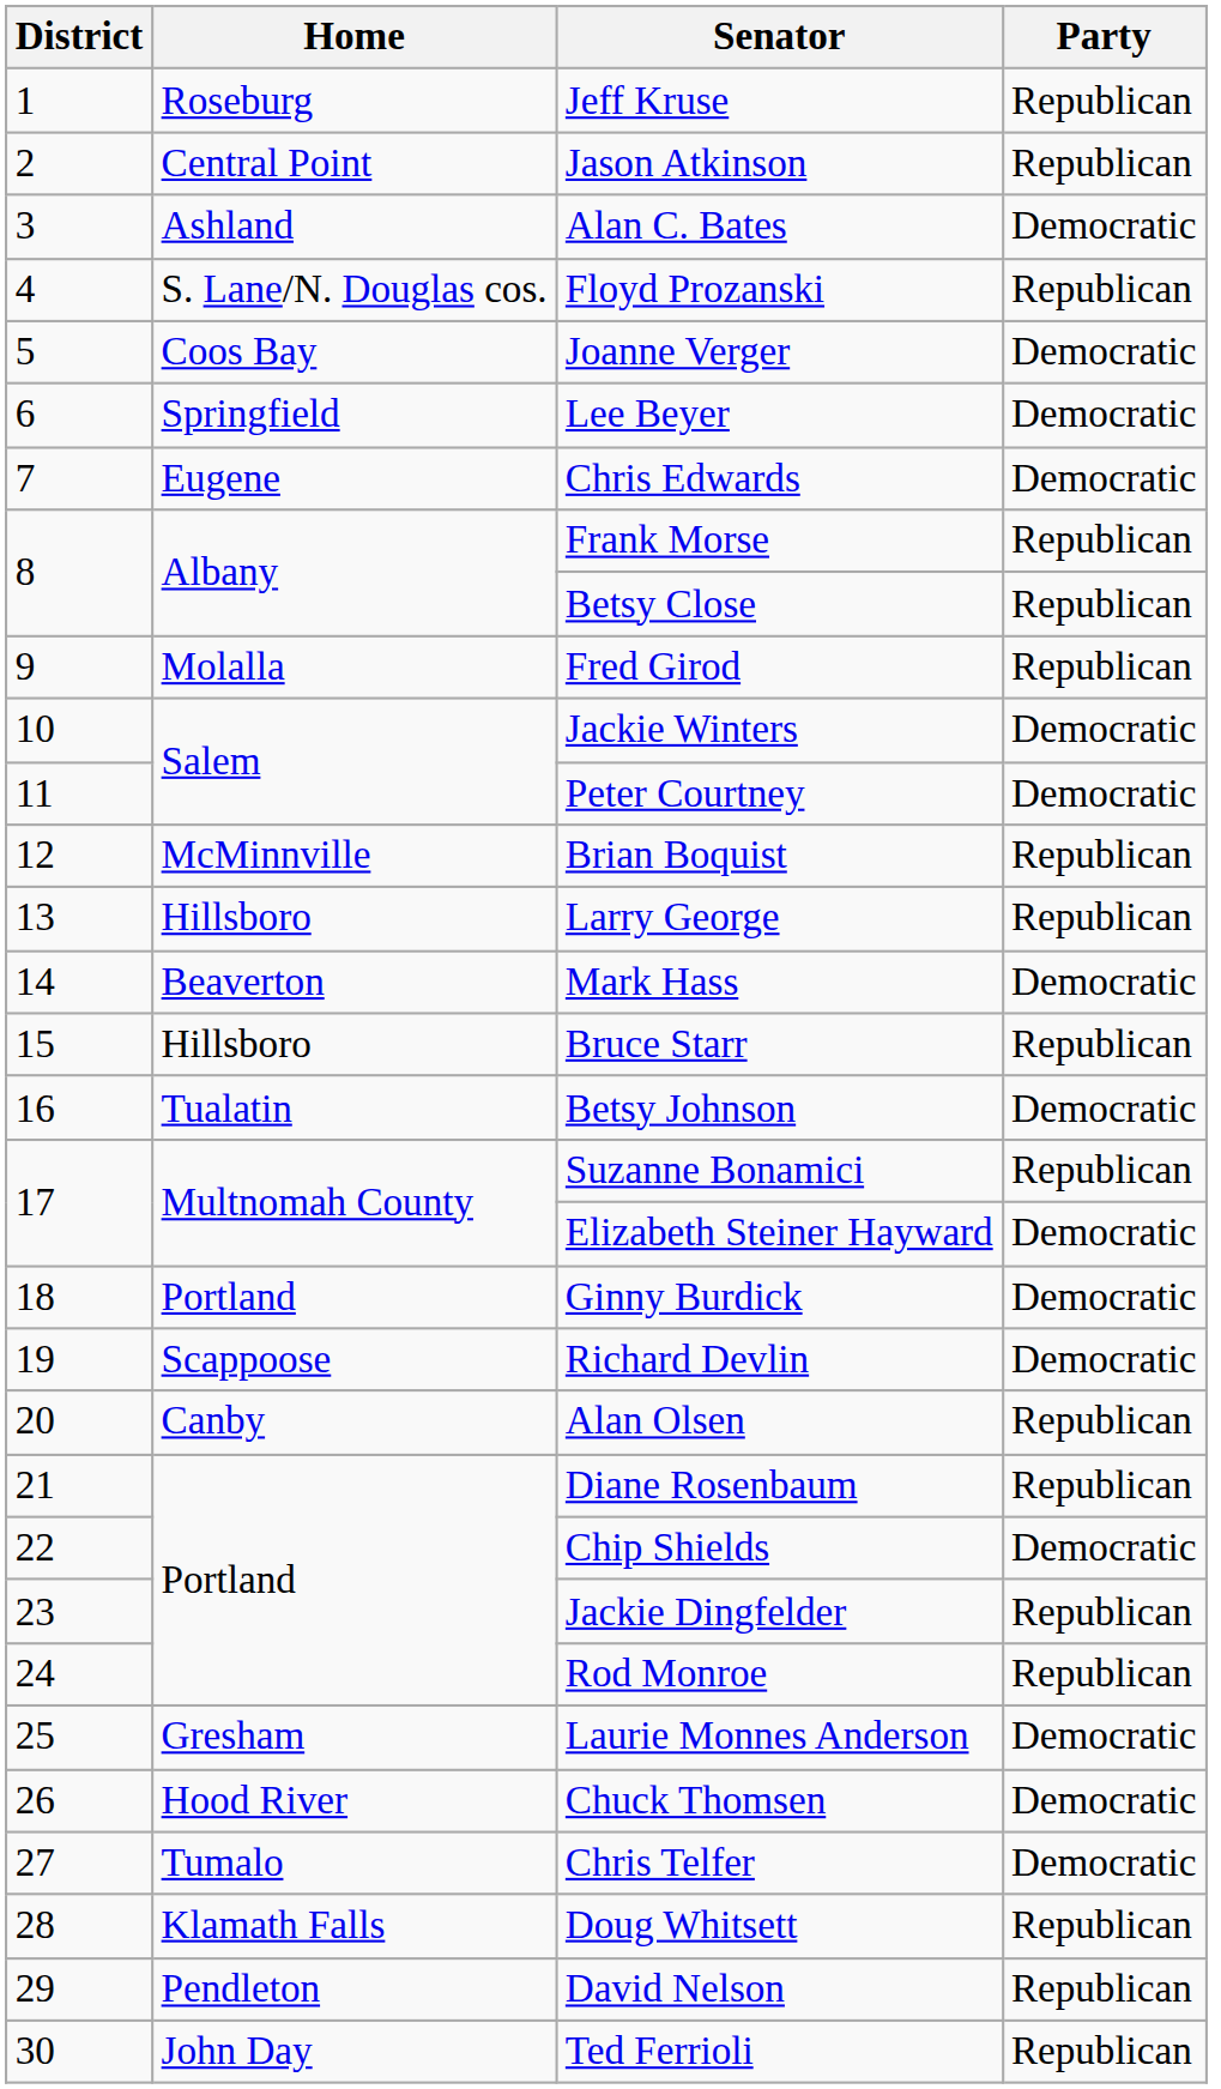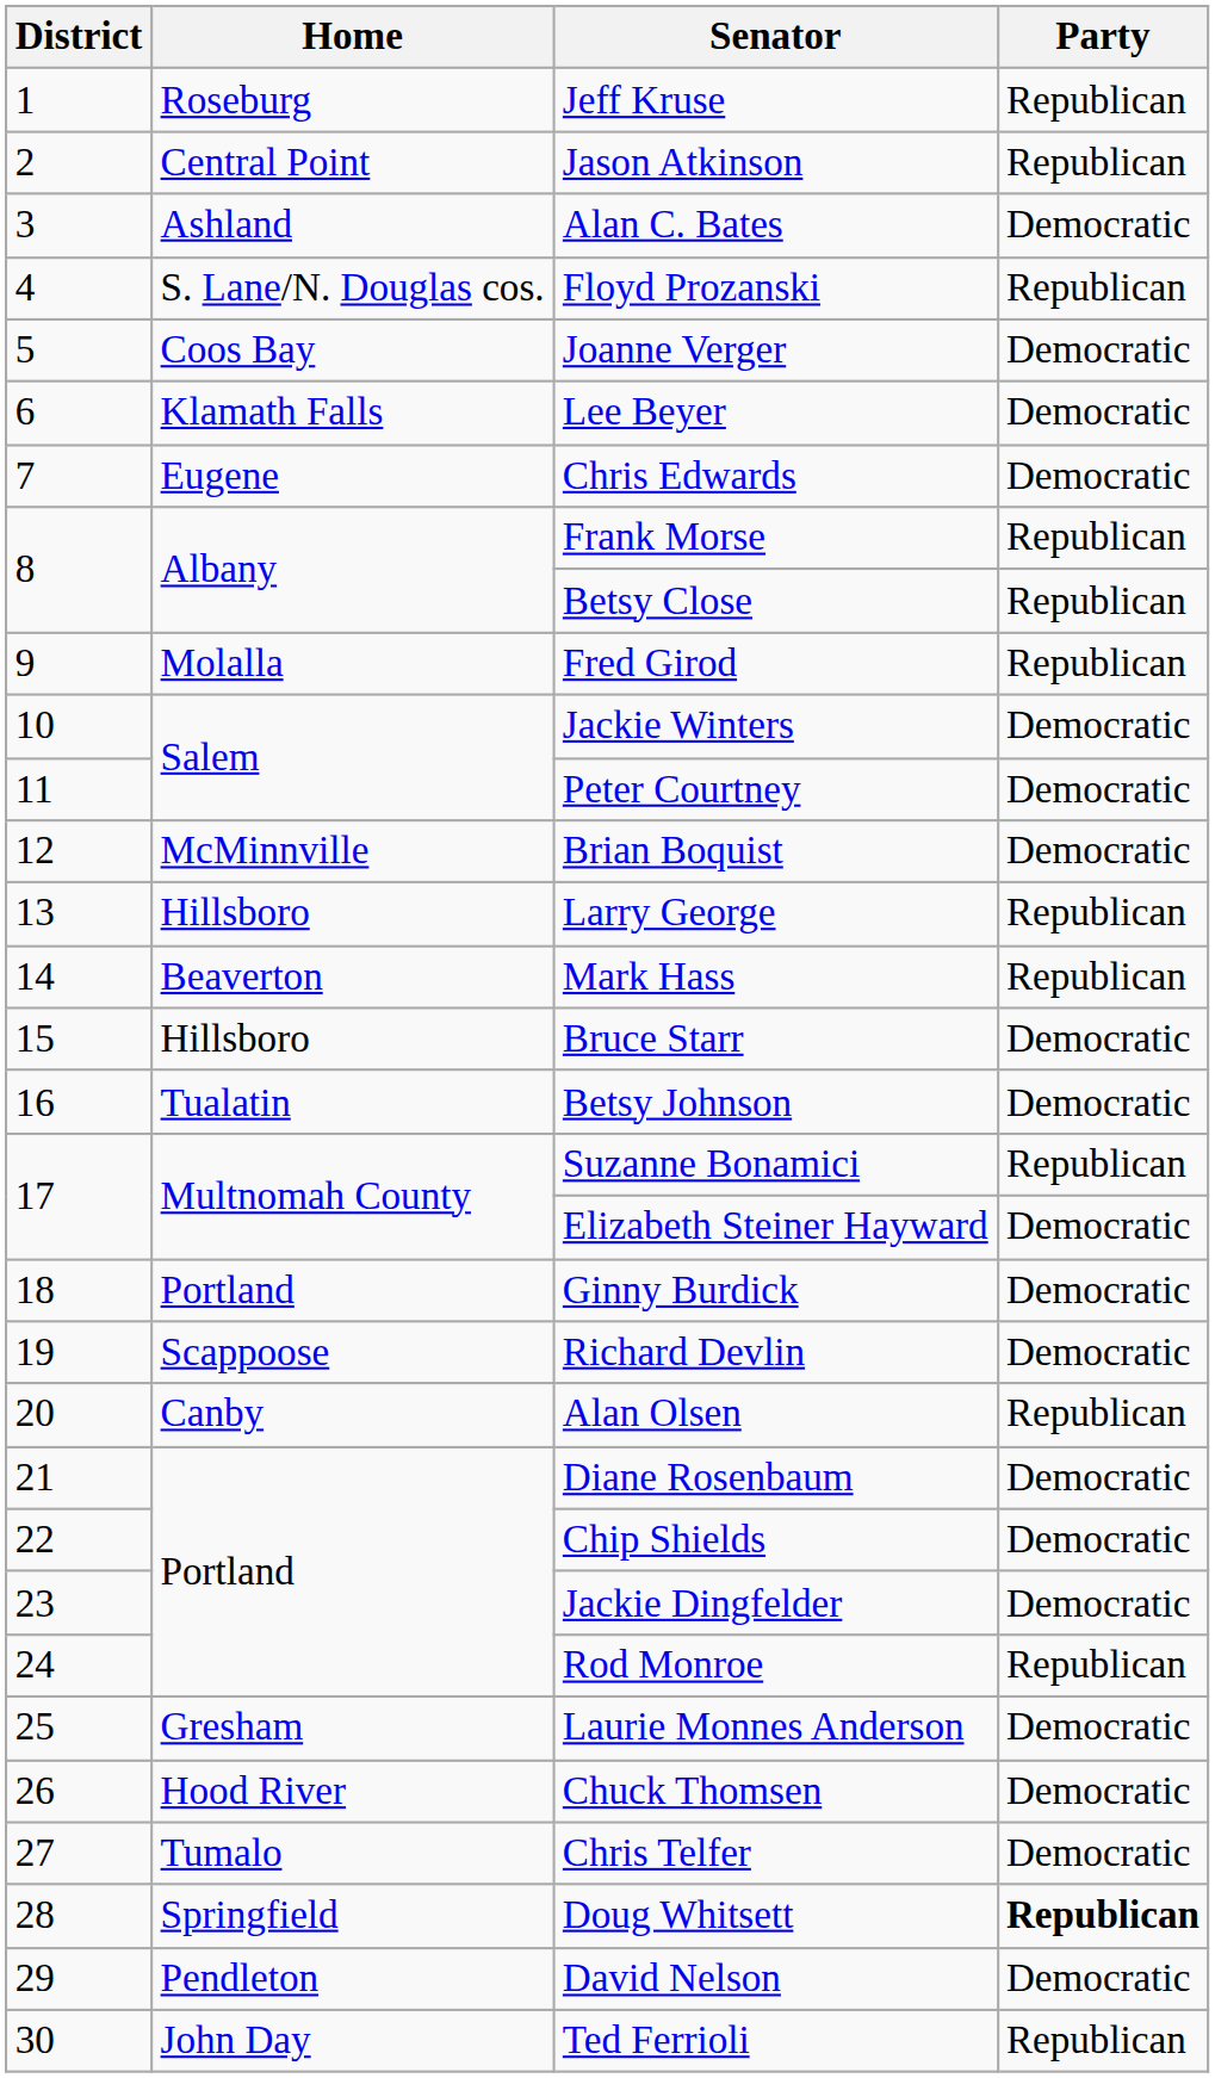 <table class="wikitable">
 <tr>
 <th>District</th>
 <th>Home</th>
 <th>Senator</th>
 <th>Party</th>
 </tr>
 <tr>
 <td>1</td>
 <td><a href='#'>Roseburg</a></td>
 <td><a href='#'>Jeff Kruse</a></td>
 <td>Republican</td>
 </tr>
 <tr>
 <td>2</td>
 <td><a href='#'>Central Point</a></td>
 <td><a href='#'>Jason Atkinson</a></td>
 <td>Republican</td>
 </tr>
 <tr>
 <td>3</td>
 <td><a href='#'>Ashland</a></td>
 <td><a href='#'>Alan C. Bates</a></td>
 <td>Democratic</td>
 </tr>
 <tr>
 <td>4</td>
 <td>S. <a href='#'>Lane</a>/N. <a href='#'>Douglas</a> cos.</td>
 <td><a href='#'>Floyd Prozanski</a></td>
 <td>Republican</td>
 </tr>
 <tr>
 <td>5</td>
 <td><a href='#'>Coos Bay</a></td>
 <td><a href='#'>Joanne Verger</a></td>
 <td>Democratic</td>
 </tr>
 <tr>
 <td>6</td>
-<td><a href='#'>Springfield</a></td>
+<td><a href='#'>Klamath Falls</a></td>
 <td><a href='#'>Lee Beyer</a></td>
 <td>Democratic</td>
 </tr>
 <tr>
 <td>7</td>
 <td><a href='#'>Eugene</a></td>
 <td><a href='#'>Chris Edwards</a></td>
 <td>Democratic</td>
 </tr>
 <tr>
 <td rowspan=2>8</td>
 <td rowspan="2"><a href='#'>Albany</a></td>
 <td><a href='#'>Frank Morse</a></td>
 <td>Republican</td>
 </tr>
 <tr>
 <td><a href='#'>Betsy Close</a></td>
 <td>Republican</td>
 </tr>
 <tr>
 <td>9</td>
 <td><a href='#'>Molalla</a></td>
 <td><a href='#'>Fred Girod</a></td>
 <td>Republican</td>
 </tr>
 <tr>
 <td>10</td>
 <td rowspan="2"><a href='#'>Salem</a></td>
 <td><a href='#'>Jackie Winters</a></td>
 <td>Democratic</td>
 </tr>
 <tr>
 <td>11</td>
 <td><a href='#'>Peter Courtney</a></td>
 <td>Democratic</td>
 </tr>
 <tr>
 <td>12</td>
 <td><a href='#'>McMinnville</a></td>
 <td><a href='#'>Brian Boquist</a></td>
-<td>Republican</td>
+<td>Democratic</td>
 </tr>
 <tr>
 <td>13</td>
 <td><a href='#'>Hillsboro</a></td>
 <td><a href='#'>Larry George</a></td>
 <td>Republican</td>
 </tr>
 <tr>
 <td>14</td>
 <td><a href='#'>Beaverton</a></td>
 <td><a href='#'>Mark Hass</a></td>
-<td>Democratic</td>
+<td>Republican</td>
 </tr>
 <tr>
 <td>15</td>
 <td>Hillsboro</td>
 <td><a href='#'>Bruce Starr</a></td>
-<td>Republican</td>
+<td>Democratic</td>
 </tr>
 <tr>
 <td>16</td>
 <td><a href='#'>Tualatin</a></td>
 <td><a href='#'>Betsy Johnson</a></td>
 <td>Democratic</td>
 </tr>
 <tr>
 <td rowspan=2>17</td>
 <td rowspan="2"><a href='#'>Multnomah County</a></td>
 <td><a href='#'>Suzanne Bonamici</a></td>
 <td>Republican</td>
 </tr>
 <tr>
 <td><a href='#'>Elizabeth Steiner Hayward</a></td>
 <td>Democratic</td>
 </tr>
 <tr>
 <td>18</td>
 <td><a href='#'>Portland</a></td>
 <td><a href='#'>Ginny Burdick</a></td>
 <td>Democratic</td>
 </tr>
 <tr>
 <td>19</td>
 <td><a href='#'>Scappoose</a></td>
 <td><a href='#'>Richard Devlin</a></td>
 <td>Democratic</td>
 </tr>
 <tr>
 <td>20</td>
 <td><a href='#'>Canby</a></td>
 <td><a href='#'>Alan Olsen</a></td>
 <td>Republican</td>
 </tr>
 <tr>
 <td>21</td>
 <td rowspan="4">Portland</td>
 <td><a href='#'>Diane Rosenbaum</a></td>
-<td>Republican</td>
+<td>Democratic</td>
 </tr>
 <tr>
 <td>22</td>
 <td><a href='#'>Chip Shields</a></td>
 <td>Democratic</td>
 </tr>
 <tr>
 <td>23</td>
 <td><a href='#'>Jackie Dingfelder</a></td>
-<td>Republican</td>
+<td>Democratic</td>
 </tr>
 <tr>
 <td>24</td>
 <td><a href='#'>Rod Monroe</a></td>
 <td>Republican</td>
 </tr>
 <tr>
 <td>25</td>
 <td><a href='#'>Gresham</a></td>
 <td><a href='#'>Laurie Monnes Anderson</a></td>
 <td>Democratic</td>
 </tr>
 <tr>
 <td>26</td>
 <td><a href='#'>Hood River</a></td>
 <td><a href='#'>Chuck Thomsen</a></td>
 <td>Democratic</td>
 </tr>
 <tr>
 <td>27</td>
 <td><a href='#'>Tumalo</a></td>
 <td><a href='#'>Chris Telfer</a></td>
 <td>Democratic</td>
 </tr>
 <tr>
 <td>28</td>
-<td><a href='#'>Klamath Falls</a></td>
+<td><a href='#'>Springfield</a></td>
 <td><a href='#'>Doug Whitsett</a></td>
-<td>Republican</td>
+<td><strong>Republican</strong></td>
 </tr>
 <tr>
 <td>29</td>
 <td><a href='#'>Pendleton</a></td>
 <td><a href='#'>David Nelson</a></td>
-<td>Republican</td>
+<td>Democratic</td>
 </tr>
 <tr>
 <td>30</td>
 <td><a href='#'>John Day</a></td>
 <td><a href='#'>Ted Ferrioli</a></td>
 <td>Republican</td>
 </tr>
 </table>
